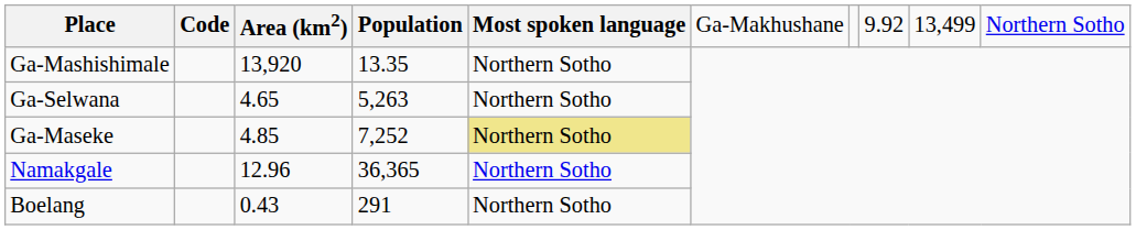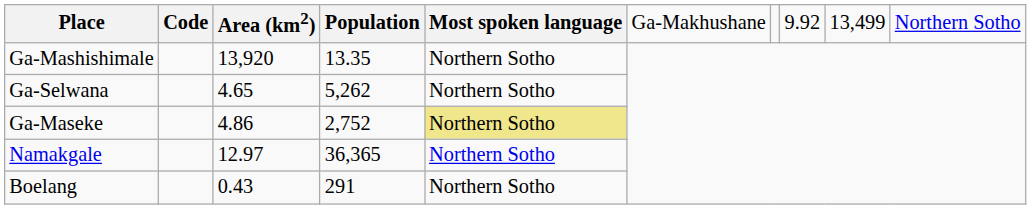 <table class="wikitable sortable"Name	Population	Area (km>
 <tr>
 <th>Place</th>
 <th>Code</th>
 <th>Area (km<sup>2</sup>)</th>
 <th>Population</th>
 <th>Most spoken language</th>
 <td>Ga-Makhushane</td>
 <td></td>
 <td>9.92</td>
 <td>13,499</td>
 <td><a href='#'>Northern Sotho</a></td>
 </tr>
 <tr>
 <td>Ga-Mashishimale</td>
 <td></td>
 <td>13,920</td>
 <td>13.35</td>
 <td>Northern Sotho</td>
 </tr>
 <tr>
 <td>Ga-Selwana</td>
 <td></td>
 <td>4.65</td>
-<td>5,263</td>
+<td>5,262</td>
 <td>Northern Sotho</td>
 </tr>
 <tr>
 <td>Ga-Maseke</td>
 <td></td>
-<td>4.85</td>
-<td>7,252</td>
+<td>4.86</td>
+<td>2,752</td>
 <td style="background: khaki;">Northern Sotho</td>
 </tr>
 <tr>
 <td><a href='#'>Namakgale</a></td>
 <td></td>
-<td>12.96</td>
+<td>12.97</td>
 <td>36,365</td>
 <td><a href='#'>Northern Sotho</a></td>
 </tr>
 <tr>
 <td>Boelang</td>
 <td></td>
 <td>0.43</td>
 <td>291</td>
 <td>Northern Sotho</td>
 </tr>
 </table>
